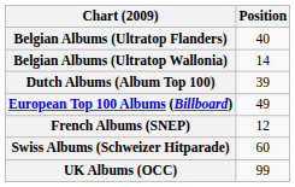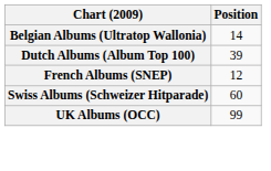 <table class="wikitable sortable plainrowheaders" style="text-align:center">
 <tr>
 <th>Chart (2009)</th>
 <th>Position</th>
-</tr>
-<tr>
-<th scope="row">Belgian Albums (Ultratop Flanders)</th>
-<td>40</td>
 </tr>
 <tr>
 <th scope="row">Belgian Albums (Ultratop Wallonia)</th>
 <td>14</td>
 </tr>
 <tr>
 <th scope="row">Dutch Albums (Album Top 100)</th>
 <td>39</td>
-</tr>
-<tr>
-<th scope="row"><a href='#'>European Top 100 Albums</a> (<em><a href='#'>Billboard</a></em>)</th>
-<td>49</td>
 </tr>
 <tr>
 <th scope="row">French Albums (SNEP)</th>
 <td>12</td>
 </tr>
 <tr>
 <th scope="row">Swiss Albums (Schweizer Hitparade)</th>
 <td>60</td>
 </tr>
 <tr>
 <th scope="row">UK Albums (OCC)</th>
 <td>99</td>
 </tr>
 </table>
